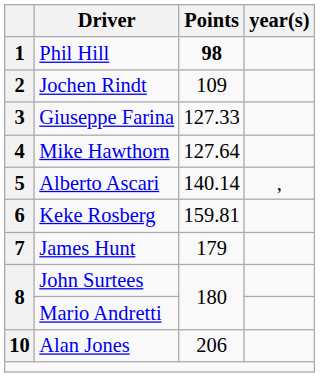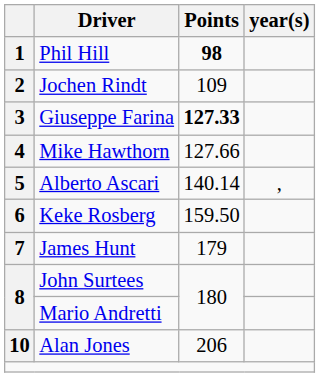 <table class="wikitable" style="text-align:center">
 <tr>
 <th></th>
 <th>Driver</th>
 <th>Points</th>
 <th> year(s)</th>
 </tr>
 <tr>
 <th>1</th>
 <td align=left> <a href='#'>Phil Hill</a></td>
 <td><strong>98</strong></td>
 <td></td>
 </tr>
 <tr>
 <th>2</th>
 <td align=left> <a href='#'>Jochen Rindt</a></td>
 <td>109</td>
 <td></td>
 </tr>
 <tr>
 <th>3</th>
 <td align=left> <a href='#'>Giuseppe Farina</a></td>
-<td>127.33</td>
+<td><strong>127.33</strong></td>
 <td></td>
 </tr>
 <tr>
 <th>4</th>
 <td align=left> <a href='#'>Mike Hawthorn</a></td>
-<td>127.64</td>
+<td>127.66</td>
 <td></td>
 </tr>
 <tr>
 <th>5</th>
 <td align=left> <a href='#'>Alberto Ascari</a></td>
 <td>140.14</td>
 <td>, </td>
 </tr>
 <tr>
 <th>6</th>
 <td align=left> <a href='#'>Keke Rosberg</a></td>
-<td>159.81</td>
+<td>159.50</td>
 <td></td>
 </tr>
 <tr>
 <th>7</th>
 <td align=left> <a href='#'>James Hunt</a></td>
 <td>179</td>
 <td></td>
 </tr>
 <tr>
 <th rowspan=2>8</th>
 <td align=left> <a href='#'>John Surtees</a></td>
 <td rowspan=2>180</td>
 <td></td>
 </tr>
 <tr>
 <td align=left> <a href='#'>Mario Andretti</a></td>
 <td></td>
 </tr>
 <tr>
 <th>10</th>
 <td align=left> <a href='#'>Alan Jones</a></td>
 <td>206</td>
 <td></td>
 </tr>
 <tr align=center>
 <td colspan=4></td>
 </tr>
 </table>
